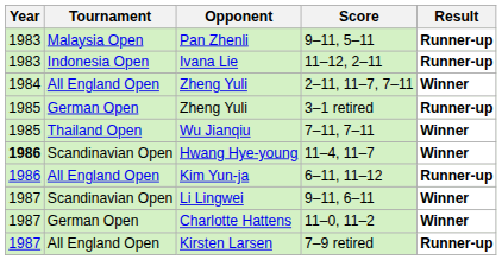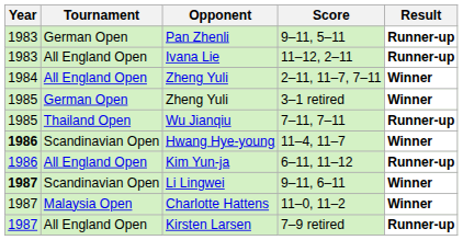 <table class="sortable wikitable" style="font-size: 90%;">
 <tr>
 <th>Year</th>
 <th>Tournament</th>
 <th>Opponent</th>
 <th>Score</th>
 <th>Result</th>
 </tr>
 <tr style="background:#D4F1C5">
 <td align="center">1983</td>
-<td align="left"><a href='#'>Malaysia Open</a></td>
+<td align="left">German Open</td>
 <td align="left"> <a href='#'>Pan Zhenli</a></td>
 <td align="left">9–11, 5–11</td>
 <td style="text-align:left; background:white"> <strong>Runner-up</strong></td>
 </tr>
 <tr style="background:#D4F1C5">
 <td align="center">1983</td>
-<td align="left"><a href='#'>Indonesia Open</a></td>
+<td align="left">All England Open</td>
 <td align="left"> <a href='#'>Ivana Lie</a></td>
 <td align="left">11–12, 2–11</td>
 <td style="text-align:left; background:white"> <strong>Runner-up</strong></td>
 </tr>
 <tr style="background:#D4F1C5">
 <td align="center">1984</td>
 <td align="left"><a href='#'>All England Open</a></td>
 <td align="left"> <a href='#'>Zheng Yuli</a></td>
 <td align="left">2–11, 11–7, 7–11</td>
 <td style="text-align:left; background:white"> <strong>Winner</strong></td>
 </tr>
 <tr style="background:#D4F1C5">
 <td align="center">1985</td>
 <td align="left"><a href='#'>German Open</a></td>
 <td align="left"> Zheng Yuli</td>
 <td align="left">3–1 retired</td>
-<td style="text-align:left; background:white"> <strong>Runner-up</strong></td>
+<td style="text-align:left; background:white"> <strong>Winner</strong></td>
 </tr>
 <tr style="background:#D4F1C5">
 <td align="center">1985</td>
 <td align="left"><a href='#'>Thailand Open</a></td>
 <td align="left"> <a href='#'>Wu Jianqiu</a></td>
 <td align="left">7–11, 7–11</td>
-<td style="text-align:left; background:white"> <strong>Winner</strong></td>
+<td style="text-align:left; background:white"> <strong>Runner-up</strong></td>
 </tr>
 <tr style="background:#D4F1C5">
 <td align="center"><strong>1986</strong></td>
 <td align="left">Scandinavian Open</td>
 <td align="left"> <a href='#'>Hwang Hye-young</a></td>
 <td align="left">11–4, 11–7</td>
 <td style="text-align:left; background:white"> <strong>Winner</strong></td>
 </tr>
 <tr style="background:#D4F1C5">
 <td align="center"><a href='#'>1986</a></td>
 <td align="left"><a href='#'>All England Open</a></td>
 <td align="left"> <a href='#'>Kim Yun-ja</a></td>
 <td align="left">6–11, 11–12</td>
 <td style="text-align:left; background:white"> <strong>Runner-up</strong></td>
 </tr>
 <tr style="background:#D4F1C5">
-<td align="center">1987</td>
+<td align="center"><strong>1987</strong></td>
 <td align="left">Scandinavian Open</td>
 <td align="left"> <a href='#'>Li Lingwei</a></td>
 <td align="left">9–11, 6–11</td>
 <td style="text-align:left; background:white"> <strong>Winner</strong></td>
 </tr>
 <tr style="background:#D4F1C5">
 <td align="center">1987</td>
-<td align="left">German Open</td>
+<td align="left"><a href='#'>Malaysia Open</a></td>
 <td align="left"> <a href='#'>Charlotte Hattens</a></td>
 <td align="left">11–0, 11–2</td>
 <td style="text-align:left; background:white"> <strong>Winner</strong></td>
 </tr>
 <tr style="background:#D4F1C5">
 <td align="center"><a href='#'>1987</a></td>
 <td align="left">All England Open</td>
 <td align="left"> <a href='#'>Kirsten Larsen</a></td>
 <td align="left">7–9 retired</td>
 <td style="text-align:left; background:white"> <strong>Runner-up</strong></td>
 </tr>
 </table>
